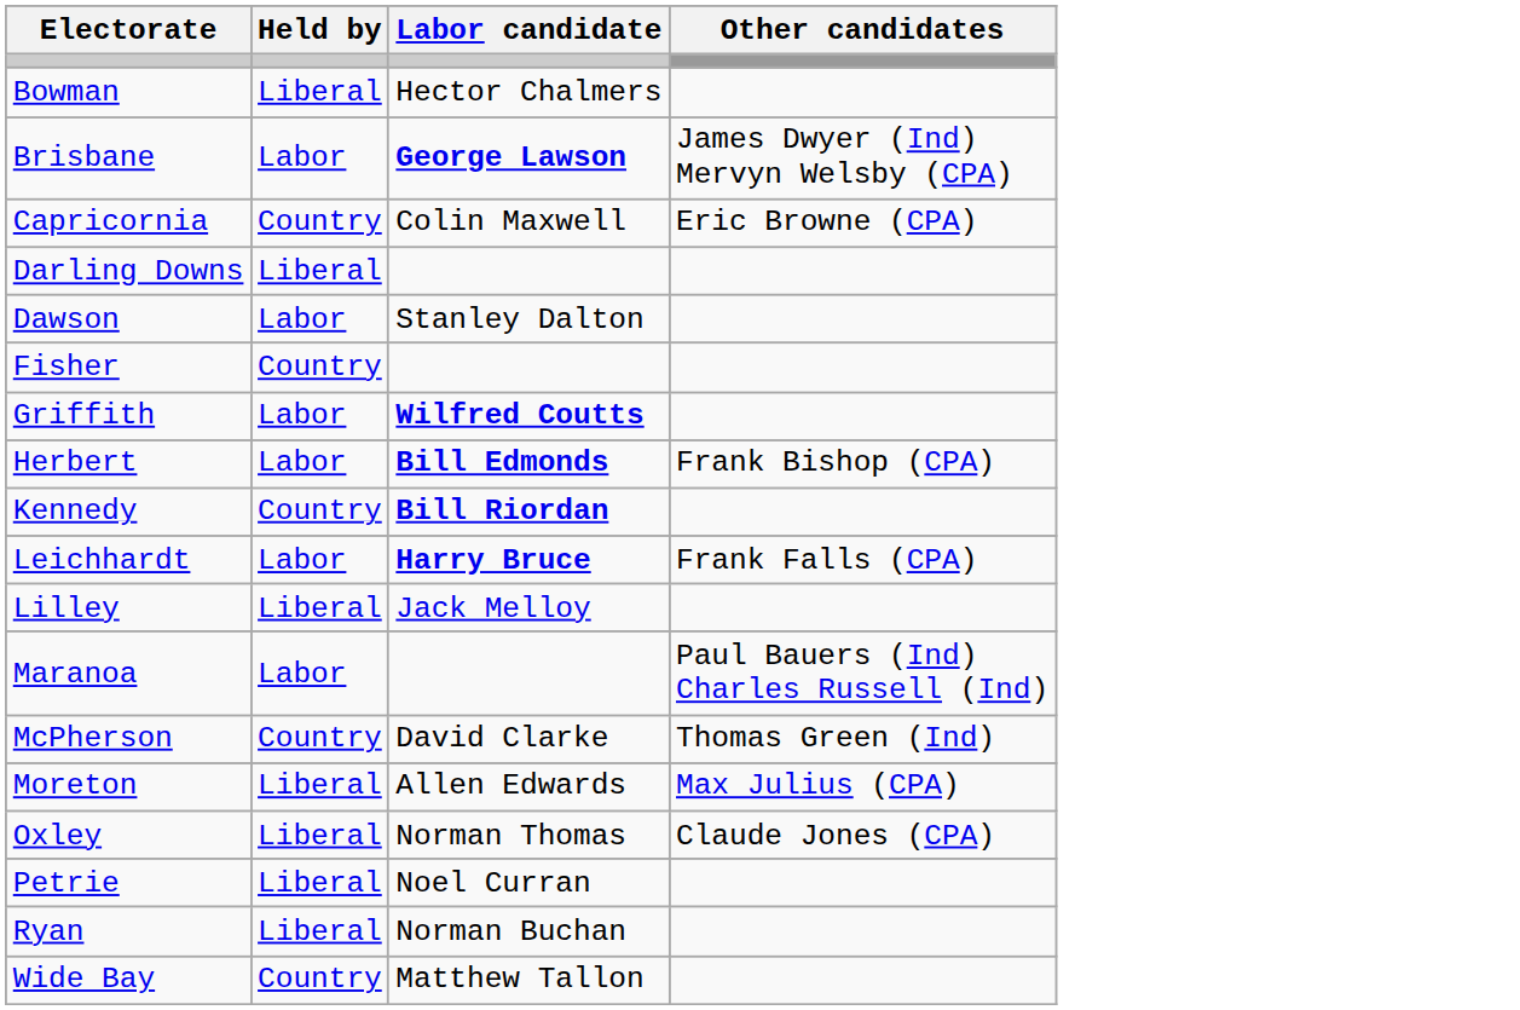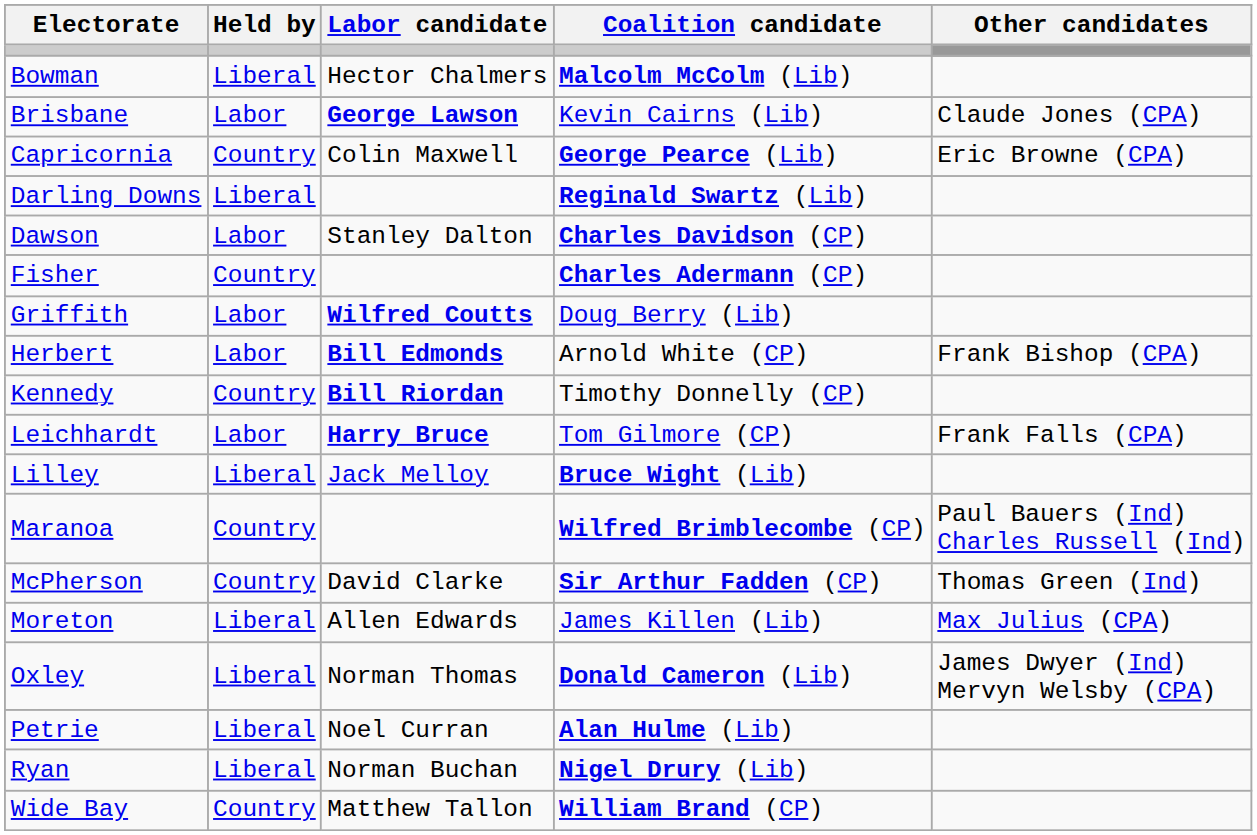 <table class="wikitable">
 <tr>
 <th>Electorate</th>
 <th>Held by</th>
 <th><a href='#'>Labor</a> candidate</th>
+<th><a href='#'>Coalition</a> candidate</th>
 <th>Other candidates</th>
 </tr>
 <tr bgcolor="#cccccc">
+<td></td>
 <td></td>
 <td></td>
 <td></td>
 <td bgcolor="#999999"></td>
 </tr>
 <tr>
 <td><a href='#'>Bowman</a></td>
 <td><a href='#'>Liberal</a></td>
 <td>Hector Chalmers</td>
+<td><strong><a href='#'>Malcolm McColm</a></strong> (<a href='#'>Lib</a>)</td>
 <td></td>
 </tr>
 <tr>
 <td><a href='#'>Brisbane</a></td>
 <td><a href='#'>Labor</a></td>
 <td><strong><a href='#'>George Lawson</a></strong></td>
-<td>James Dwyer (<a href='#'>Ind</a>)<br>Mervyn Welsby (<a href='#'>CPA</a>)</td>
+<td><a href='#'>Kevin Cairns</a> (<a href='#'>Lib</a>)</td>
+<td>Claude Jones (<a href='#'>CPA</a>)</td>
 </tr>
 <tr>
 <td><a href='#'>Capricornia</a></td>
 <td><a href='#'>Country</a></td>
 <td>Colin Maxwell</td>
+<td><strong><a href='#'>George Pearce</a></strong> (<a href='#'>Lib</a>)</td>
 <td>Eric Browne (<a href='#'>CPA</a>)</td>
 </tr>
 <tr>
 <td><a href='#'>Darling Downs</a></td>
 <td><a href='#'>Liberal</a></td>
 <td></td>
+<td><strong><a href='#'>Reginald Swartz</a></strong> (<a href='#'>Lib</a>)</td>
 <td></td>
 </tr>
 <tr>
 <td><a href='#'>Dawson</a></td>
 <td><a href='#'>Labor</a></td>
 <td>Stanley Dalton</td>
+<td><strong><a href='#'>Charles Davidson</a></strong> (<a href='#'>CP</a>)</td>
 <td></td>
 </tr>
 <tr>
 <td><a href='#'>Fisher</a></td>
 <td><a href='#'>Country</a></td>
 <td></td>
+<td><strong><a href='#'>Charles Adermann</a></strong> (<a href='#'>CP</a>)</td>
 <td></td>
 </tr>
 <tr>
 <td><a href='#'>Griffith</a></td>
 <td><a href='#'>Labor</a></td>
 <td><strong><a href='#'>Wilfred Coutts</a></strong></td>
+<td><a href='#'>Doug Berry</a> (<a href='#'>Lib</a>)</td>
 <td></td>
 </tr>
 <tr>
 <td><a href='#'>Herbert</a></td>
 <td><a href='#'>Labor</a></td>
 <td><strong><a href='#'>Bill Edmonds</a></strong></td>
+<td>Arnold White (<a href='#'>CP</a>)</td>
 <td>Frank Bishop (<a href='#'>CPA</a>)</td>
 </tr>
 <tr>
 <td><a href='#'>Kennedy</a></td>
 <td><a href='#'>Country</a></td>
 <td><strong><a href='#'>Bill Riordan</a></strong></td>
+<td>Timothy Donnelly (<a href='#'>CP</a>)</td>
 <td></td>
 </tr>
 <tr>
 <td><a href='#'>Leichhardt</a></td>
 <td><a href='#'>Labor</a></td>
 <td><strong><a href='#'>Harry Bruce</a></strong></td>
+<td><a href='#'>Tom Gilmore</a> (<a href='#'>CP</a>)</td>
 <td>Frank Falls (<a href='#'>CPA</a>)</td>
 </tr>
 <tr>
 <td><a href='#'>Lilley</a></td>
 <td><a href='#'>Liberal</a></td>
 <td><a href='#'>Jack Melloy</a></td>
+<td><strong><a href='#'>Bruce Wight</a></strong> (<a href='#'>Lib</a>)</td>
 <td></td>
 </tr>
 <tr>
 <td><a href='#'>Maranoa</a></td>
-<td><a href='#'>Labor</a></td>
+<td><a href='#'>Country</a></td>
 <td></td>
+<td><strong><a href='#'>Wilfred Brimblecombe</a></strong> (<a href='#'>CP</a>)</td>
 <td>Paul Bauers (<a href='#'>Ind</a>)<br><a href='#'>Charles Russell</a> (<a href='#'>Ind</a>)</td>
 </tr>
 <tr>
 <td><a href='#'>McPherson</a></td>
 <td><a href='#'>Country</a></td>
 <td>David Clarke</td>
+<td><strong><a href='#'>Sir Arthur Fadden</a></strong> (<a href='#'>CP</a>)</td>
 <td>Thomas Green (<a href='#'>Ind</a>)</td>
 </tr>
 <tr>
 <td><a href='#'>Moreton</a></td>
 <td><a href='#'>Liberal</a></td>
 <td>Allen Edwards</td>
+<td><a href='#'>James Killen</a> (<a href='#'>Lib</a>)</td>
 <td><a href='#'>Max Julius</a> (<a href='#'>CPA</a>)</td>
 </tr>
 <tr>
 <td><a href='#'>Oxley</a></td>
 <td><a href='#'>Liberal</a></td>
 <td>Norman Thomas</td>
-<td>Claude Jones (<a href='#'>CPA</a>)</td>
+<td><strong><a href='#'>Donald Cameron</a></strong> (<a href='#'>Lib</a>)</td>
+<td>James Dwyer (<a href='#'>Ind</a>)<br>Mervyn Welsby (<a href='#'>CPA</a>)</td>
 </tr>
 <tr>
 <td><a href='#'>Petrie</a></td>
 <td><a href='#'>Liberal</a></td>
 <td>Noel Curran</td>
+<td><strong><a href='#'>Alan Hulme</a></strong> (<a href='#'>Lib</a>)</td>
 <td></td>
 </tr>
 <tr>
 <td><a href='#'>Ryan</a></td>
 <td><a href='#'>Liberal</a></td>
 <td>Norman Buchan</td>
+<td><strong><a href='#'>Nigel Drury</a></strong> (<a href='#'>Lib</a>)</td>
 <td></td>
 </tr>
 <tr>
 <td><a href='#'>Wide Bay</a></td>
 <td><a href='#'>Country</a></td>
 <td>Matthew Tallon</td>
+<td><strong><a href='#'>William Brand</a></strong> (<a href='#'>CP</a>)</td>
 <td></td>
 </tr>
 </table>
